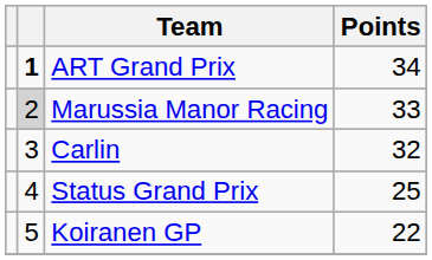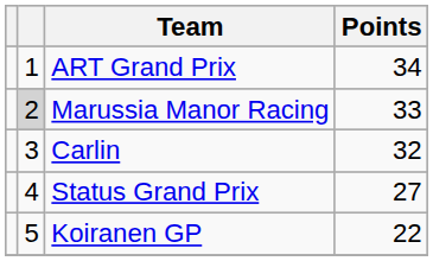 <table class="wikitable" style="font-size: 85%;">
 <tr>
 <th></th>
 <th></th>
 <th>Team</th>
 <th>Points</th>
 </tr>
 <tr>
 <td align="left"></td>
-<td align="center"><strong>1</strong></td>
+<td align="center">1</td>
 <td> <a href='#'>ART Grand Prix</a></td>
 <td align="right">34</td>
 </tr>
 <tr>
 <td align="left"></td>
 <td align="center" style="background: lightgrey;">2</td>
 <td> <a href='#'>Marussia Manor Racing</a></td>
 <td align="right">33</td>
 </tr>
 <tr>
 <td align="left"></td>
 <td align="center">3</td>
 <td> <a href='#'>Carlin</a></td>
 <td align="right">32</td>
 </tr>
 <tr>
 <td align="left"></td>
 <td align="center">4</td>
 <td> <a href='#'>Status Grand Prix</a></td>
-<td align="right">25</td>
+<td align="right">27</td>
 </tr>
 <tr>
 <td align="left"></td>
 <td align="center">5</td>
 <td> <a href='#'>Koiranen GP</a></td>
 <td align="right">22</td>
 </tr>
 <tr>
 </tr>
 </table>
